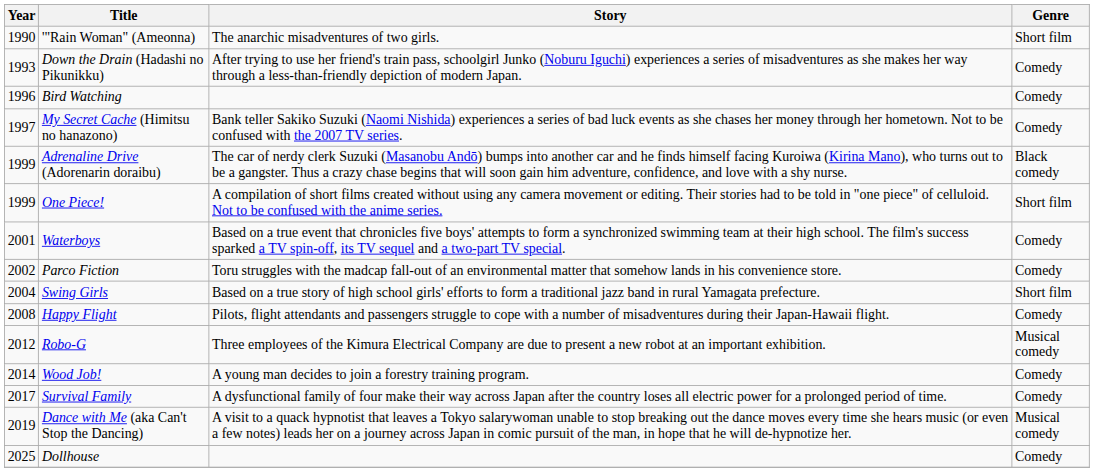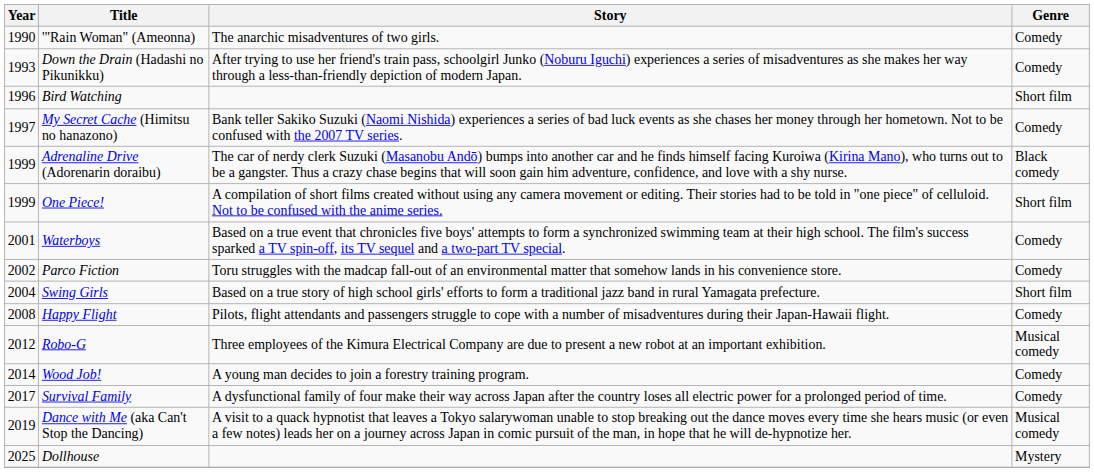 <table class="wikitable sortable">
 <tr>
 <th>Year</th>
 <th>Title</th>
 <th>Story</th>
 <th>Genre</th>
 </tr>
 <tr>
 <td>1990</td>
 <td>'"Rain Woman"  (Ameonna)</td>
 <td>The anarchic misadventures of two girls.</td>
-<td>Short film</td>
+<td>Comedy</td>
 </tr>
 <tr>
 <td>1993</td>
 <td><em>Down the Drain</em> (Hadashi no Pikunikku)</td>
 <td>After trying to use her friend's train pass, schoolgirl Junko (<a href='#'>Noburu Iguchi</a>) experiences a series of misadventures as she makes her way through a less-than-friendly depiction of modern Japan.</td>
 <td>Comedy</td>
 </tr>
 <tr>
 <td>1996</td>
 <td><em>Bird Watching</em></td>
 <td></td>
-<td>Comedy</td>
+<td>Short film</td>
 </tr>
 <tr>
 <td>1997</td>
 <td><em><a href='#'>My Secret Cache</a></em> (Himitsu no hanazono)</td>
 <td>Bank teller Sakiko Suzuki (<a href='#'>Naomi Nishida</a>) experiences a series of bad luck events as she chases her money through her hometown. Not to be confused with <a href='#'>the 2007 TV series</a>.</td>
 <td>Comedy</td>
 </tr>
 <tr>
 <td>1999</td>
 <td><em><a href='#'>Adrenaline Drive</a></em> (Adorenarin doraibu)</td>
 <td>The car of nerdy clerk Suzuki (<a href='#'>Masanobu Andō</a>) bumps into another car and he finds himself facing Kuroiwa (<a href='#'>Kirina Mano</a>), who turns out to be a gangster. Thus a crazy chase begins that will soon gain him adventure, confidence, and love with a shy nurse.</td>
 <td>Black comedy</td>
 </tr>
 <tr>
 <td>1999</td>
 <td><a href='#'><em>One Piece!</em></a></td>
 <td>A compilation of short films created without using any camera movement or editing. Their stories had to be told in "one piece" of celluloid. <a href='#'>Not to be confused with the anime series.</a></td>
 <td>Short film</td>
 </tr>
 <tr>
 <td>2001</td>
 <td><em><a href='#'>Waterboys</a></em></td>
 <td>Based on a true event that chronicles five boys' attempts to form a synchronized swimming team at their high school. The film's success sparked <a href='#'>a TV spin-off</a>, <a href='#'>its TV sequel</a> and <a href='#'>a two-part TV special</a>.</td>
 <td>Comedy</td>
 </tr>
 <tr>
 <td>2002</td>
 <td><em>Parco Fiction</em></td>
 <td>Toru struggles with the madcap fall-out of an environmental matter that somehow lands in his convenience store.</td>
 <td>Comedy</td>
 </tr>
 <tr>
 <td>2004</td>
 <td><em><a href='#'>Swing Girls</a></em></td>
 <td>Based on a true story of high school girls' efforts to form a traditional jazz band in rural Yamagata prefecture.</td>
 <td>Short film</td>
 </tr>
 <tr>
 <td>2008</td>
 <td><em><a href='#'>Happy Flight</a></em></td>
 <td>Pilots, flight attendants and passengers struggle to cope with a number of misadventures during their Japan-Hawaii flight.</td>
 <td>Comedy</td>
 </tr>
 <tr>
 <td>2012</td>
 <td><em><a href='#'>Robo-G</a></em></td>
 <td>Three employees of the Kimura Electrical Company are due to present a new robot at an important exhibition.</td>
 <td>Musical comedy</td>
 </tr>
 <tr>
 <td>2014</td>
 <td><em><a href='#'>Wood Job!</a></em></td>
 <td>A young man decides to join a forestry training program.</td>
 <td>Comedy</td>
 </tr>
 <tr>
 <td>2017</td>
 <td><em><a href='#'>Survival Family</a></em></td>
 <td>A dysfunctional family of four make their way across Japan after the country loses all electric power for a prolonged period of time.</td>
 <td>Comedy</td>
 </tr>
 <tr>
 <td>2019</td>
 <td><em><a href='#'>Dance with Me</a></em> (aka Can't Stop the Dancing)</td>
 <td>A visit to a quack hypnotist that leaves a Tokyo salarywoman unable to stop breaking out the dance moves every time she hears music (or even a few notes) leads her on a journey across Japan in comic pursuit of the man, in hope that he will de-hypnotize her.</td>
 <td>Musical comedy</td>
 </tr>
 <tr>
 <td>2025</td>
 <td><em>Dollhouse</em></td>
 <td></td>
-<td>Comedy</td>
+<td>Mystery</td>
 </tr>
 <tr>
 </tr>
 </table>
